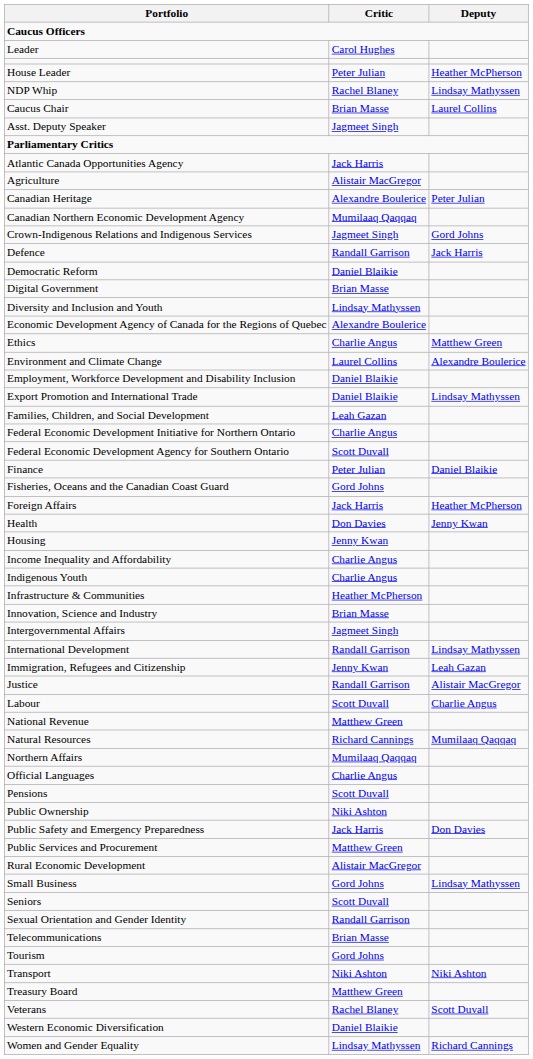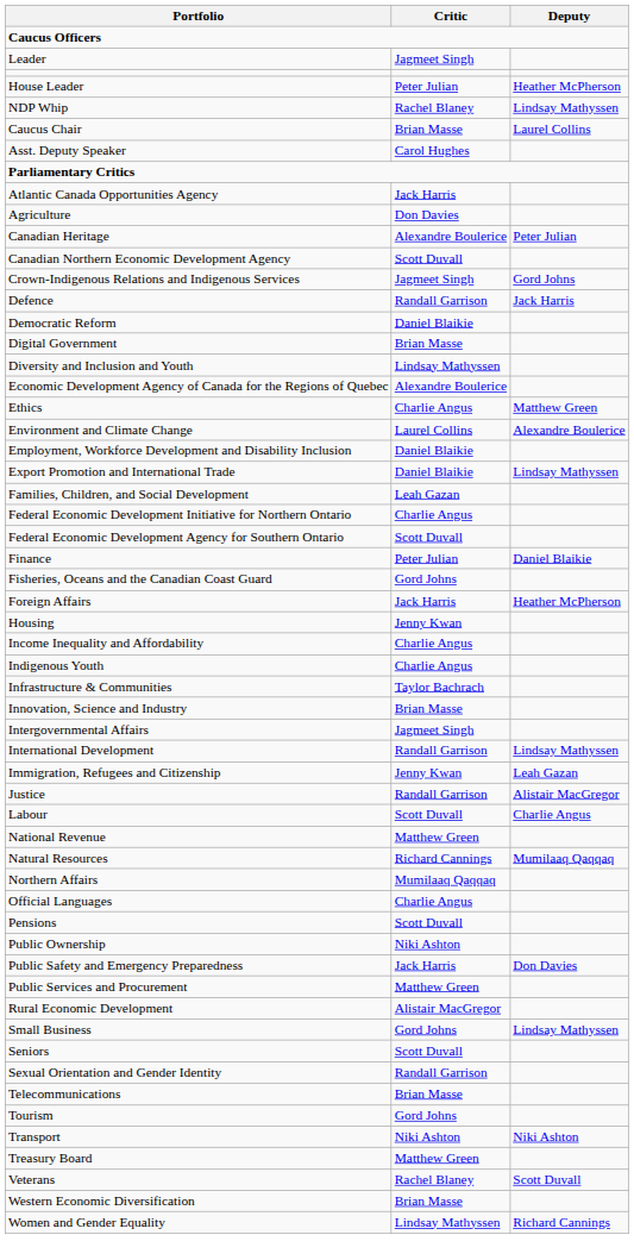 <table class="wikitable">
 <tr>
 <th>Portfolio</th>
 <th>Critic</th>
 <th>Deputy</th>
 </tr>
 <tr>
 <td colspan="3"><strong>Caucus Officers</strong></td>
 </tr>
 <tr>
 <td>Leader</td>
-<td><a href='#'>Carol Hughes</a></td>
+<td><a href='#'>Jagmeet Singh</a></td>
 <td></td>
 </tr>
 <tr>
 <td></td>
 <td></td>
 <td></td>
 </tr>
 <tr>
 <td>House Leader</td>
 <td><a href='#'>Peter Julian</a></td>
 <td><a href='#'>Heather McPherson</a></td>
 </tr>
 <tr>
 <td>NDP Whip</td>
 <td><a href='#'>Rachel Blaney</a></td>
 <td><a href='#'>Lindsay Mathyssen</a></td>
 </tr>
 <tr>
 <td>Caucus Chair</td>
 <td><a href='#'>Brian Masse</a></td>
 <td><a href='#'>Laurel Collins</a></td>
 </tr>
 <tr>
 <td>Asst. Deputy Speaker</td>
-<td><a href='#'>Jagmeet Singh</a></td>
+<td><a href='#'>Carol Hughes</a></td>
 <td></td>
 </tr>
 <tr>
 <td colspan="3"><strong>Parliamentary Critics</strong></td>
 </tr>
 <tr>
 <td>Atlantic Canada Opportunities Agency</td>
 <td><a href='#'>Jack Harris</a></td>
 <td></td>
 </tr>
 <tr>
 <td>Agriculture</td>
-<td><a href='#'>Alistair MacGregor</a></td>
+<td><a href='#'>Don Davies</a></td>
 <td></td>
 </tr>
 <tr>
 <td>Canadian Heritage</td>
 <td><a href='#'>Alexandre Boulerice</a></td>
 <td><a href='#'>Peter Julian</a></td>
 </tr>
 <tr>
 <td>Canadian Northern Economic Development Agency</td>
-<td><a href='#'>Mumilaaq Qaqqaq</a></td>
+<td><a href='#'>Scott Duvall</a></td>
 <td></td>
 </tr>
 <tr>
 <td>Crown-Indigenous Relations and Indigenous Services</td>
 <td><a href='#'>Jagmeet Singh</a></td>
 <td><a href='#'>Gord Johns</a></td>
 </tr>
 <tr>
 <td>Defence</td>
 <td><a href='#'>Randall Garrison</a></td>
 <td><a href='#'>Jack Harris</a></td>
 </tr>
 <tr>
 <td>Democratic Reform</td>
 <td><a href='#'>Daniel Blaikie</a></td>
 <td></td>
 </tr>
 <tr>
 <td>Digital Government</td>
 <td><a href='#'>Brian Masse</a></td>
 <td></td>
 </tr>
 <tr>
 <td>Diversity and Inclusion and Youth</td>
 <td><a href='#'>Lindsay Mathyssen</a></td>
 <td></td>
 </tr>
 <tr>
 <td>Economic Development Agency of Canada for the Regions of Quebec</td>
 <td><a href='#'>Alexandre Boulerice</a></td>
 <td></td>
 </tr>
 <tr>
 <td>Ethics</td>
 <td><a href='#'>Charlie Angus</a></td>
 <td><a href='#'>Matthew Green</a></td>
 </tr>
 <tr>
 <td>Environment and Climate Change</td>
 <td><a href='#'>Laurel Collins</a></td>
 <td><a href='#'>Alexandre Boulerice</a></td>
 </tr>
 <tr>
 <td>Employment, Workforce Development and Disability Inclusion</td>
 <td><a href='#'>Daniel Blaikie</a></td>
 <td></td>
 </tr>
 <tr>
 <td>Export Promotion and International Trade</td>
 <td><a href='#'>Daniel Blaikie</a></td>
 <td><a href='#'>Lindsay Mathyssen</a></td>
 </tr>
 <tr>
 <td>Families, Children, and Social Development</td>
 <td><a href='#'>Leah Gazan</a></td>
 <td></td>
 </tr>
 <tr>
 <td>Federal Economic Development Initiative for Northern Ontario</td>
 <td><a href='#'>Charlie Angus</a></td>
 <td></td>
 </tr>
 <tr>
 <td>Federal Economic Development Agency for Southern Ontario</td>
 <td><a href='#'>Scott Duvall</a></td>
 <td></td>
 </tr>
 <tr>
 <td>Finance</td>
 <td><a href='#'>Peter Julian</a></td>
 <td><a href='#'>Daniel Blaikie</a></td>
 </tr>
 <tr>
 <td>Fisheries, Oceans and the Canadian Coast Guard</td>
 <td><a href='#'>Gord Johns</a></td>
 <td></td>
 </tr>
 <tr>
 <td>Foreign Affairs</td>
 <td><a href='#'>Jack Harris</a></td>
 <td><a href='#'>Heather McPherson</a></td>
 </tr>
 <tr>
-<td>Health</td>
-<td><a href='#'>Don Davies</a></td>
-<td><a href='#'>Jenny Kwan</a></td>
-</tr>
-<tr>
 <td>Housing</td>
 <td><a href='#'>Jenny Kwan</a></td>
 <td></td>
 </tr>
 <tr>
 <td>Income Inequality and Affordability</td>
 <td><a href='#'>Charlie Angus</a></td>
 <td></td>
 </tr>
 <tr>
 <td>Indigenous Youth</td>
 <td><a href='#'>Charlie Angus</a></td>
 <td></td>
 </tr>
 <tr>
 <td>Infrastructure & Communities</td>
-<td><a href='#'>Heather McPherson</a></td>
+<td><a href='#'>Taylor Bachrach</a></td>
 <td></td>
 </tr>
 <tr>
 <td>Innovation, Science and Industry</td>
 <td><a href='#'>Brian Masse</a></td>
 <td></td>
 </tr>
 <tr>
 <td>Intergovernmental Affairs</td>
 <td><a href='#'>Jagmeet Singh</a></td>
 <td></td>
 </tr>
 <tr>
 <td>International Development</td>
 <td><a href='#'>Randall Garrison</a></td>
 <td><a href='#'>Lindsay Mathyssen</a></td>
 </tr>
 <tr>
 <td>Immigration, Refugees and Citizenship</td>
 <td><a href='#'>Jenny Kwan</a></td>
 <td><a href='#'>Leah Gazan</a></td>
 </tr>
 <tr>
 <td>Justice</td>
 <td><a href='#'>Randall Garrison</a></td>
 <td><a href='#'>Alistair MacGregor</a></td>
 </tr>
 <tr>
 <td>Labour</td>
 <td><a href='#'>Scott Duvall</a></td>
 <td><a href='#'>Charlie Angus</a></td>
 </tr>
 <tr>
 <td>National Revenue</td>
 <td><a href='#'>Matthew Green</a></td>
 <td></td>
 </tr>
 <tr>
 <td>Natural Resources</td>
 <td><a href='#'>Richard Cannings</a></td>
 <td><a href='#'>Mumilaaq Qaqqaq</a></td>
 </tr>
 <tr>
 <td>Northern Affairs</td>
 <td><a href='#'>Mumilaaq Qaqqaq</a></td>
 <td></td>
 </tr>
 <tr>
 <td>Official Languages</td>
 <td><a href='#'>Charlie Angus</a></td>
 <td></td>
 </tr>
 <tr>
 <td>Pensions</td>
 <td><a href='#'>Scott Duvall</a></td>
 <td></td>
 </tr>
 <tr>
 <td>Public Ownership</td>
 <td><a href='#'>Niki Ashton</a></td>
 <td></td>
 </tr>
 <tr>
 <td>Public Safety and Emergency Preparedness</td>
 <td><a href='#'>Jack Harris</a></td>
 <td><a href='#'>Don Davies</a></td>
 </tr>
 <tr>
 <td>Public Services and Procurement</td>
 <td><a href='#'>Matthew Green</a></td>
 <td></td>
 </tr>
 <tr>
 <td>Rural Economic Development</td>
 <td><a href='#'>Alistair MacGregor</a></td>
 <td></td>
 </tr>
 <tr>
 <td>Small Business</td>
 <td><a href='#'>Gord Johns</a></td>
 <td><a href='#'>Lindsay Mathyssen</a></td>
 </tr>
 <tr>
 <td>Seniors</td>
 <td><a href='#'>Scott Duvall</a></td>
 <td></td>
 </tr>
 <tr>
 <td>Sexual Orientation and Gender Identity</td>
 <td><a href='#'>Randall Garrison</a></td>
 <td></td>
 </tr>
 <tr>
 <td>Telecommunications</td>
 <td><a href='#'>Brian Masse</a></td>
 <td></td>
 </tr>
 <tr>
 <td>Tourism</td>
 <td><a href='#'>Gord Johns</a></td>
 <td></td>
 </tr>
 <tr>
 <td>Transport</td>
 <td><a href='#'>Niki Ashton</a></td>
 <td><a href='#'>Niki Ashton</a></td>
 </tr>
 <tr>
 <td>Treasury Board</td>
 <td><a href='#'>Matthew Green</a></td>
 <td></td>
 </tr>
 <tr>
 <td>Veterans</td>
 <td><a href='#'>Rachel Blaney</a></td>
 <td><a href='#'>Scott Duvall</a></td>
 </tr>
 <tr>
 <td>Western Economic Diversification</td>
-<td><a href='#'>Daniel Blaikie</a></td>
+<td><a href='#'>Brian Masse</a></td>
 <td></td>
 </tr>
 <tr>
 <td>Women and Gender Equality</td>
 <td><a href='#'>Lindsay Mathyssen</a></td>
 <td><a href='#'>Richard Cannings</a></td>
 </tr>
 </table>
